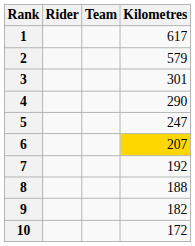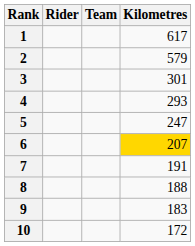 <table class="wikitable" margin-bottom:0;">
 <tr>
 <th scope="col">Rank</th>
 <th scope="col">Rider</th>
 <th scope="col">Team</th>
 <th scope="col">Kilometres</th>
 </tr>
 <tr>
 <th scope="row">1</th>
 <td></td>
 <td></td>
 <td align="right">617</td>
 </tr>
 <tr>
 <th scope="row">2</th>
 <td></td>
 <td></td>
 <td align="right">579</td>
 </tr>
 <tr>
 <th scope="row">3</th>
 <td></td>
 <td></td>
 <td align="right">301</td>
 </tr>
 <tr>
 <th scope="row">4</th>
 <td> </td>
 <td></td>
-<td align="right">290</td>
+<td align="right">293</td>
 </tr>
 <tr>
 <th scope="row">5</th>
 <td></td>
 <td></td>
 <td align="right">247</td>
 </tr>
 <tr>
 <th scope="row">6</th>
 <td></td>
 <td></td>
 <td align="right" style="background: gold;">207</td>
 </tr>
 <tr>
 <th scope="row">7</th>
 <td></td>
 <td></td>
-<td align="right">192</td>
+<td align="right">191</td>
 </tr>
 <tr>
 <th scope="row">8</th>
 <td></td>
 <td></td>
 <td align="right">188</td>
 </tr>
 <tr>
 <th scope="row">9</th>
 <td></td>
 <td></td>
-<td align="right">182</td>
+<td align="right">183</td>
 </tr>
 <tr>
 <th scope="row">10</th>
 <td></td>
 <td></td>
 <td align="right">172</td>
 </tr>
 </table>
